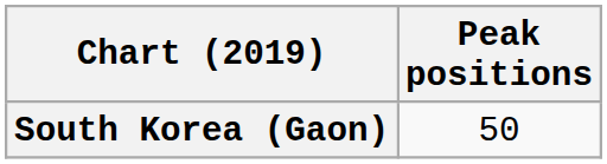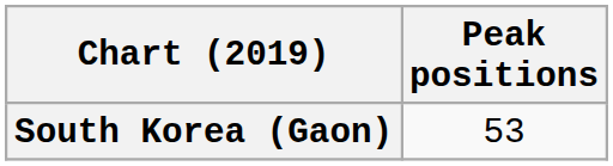 <table class="wikitable plainrowheaders" style="text-align:center">
 <tr>
 <th scope="col">Chart (2019)</th>
 <th scope="col">Peak<br>positions</th>
 </tr>
 <tr>
 <th scope="row">South Korea (Gaon)</th>
-<td>50</td>
+<td>53</td>
 </tr>
 </table>
